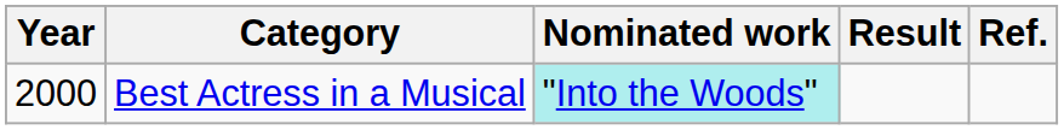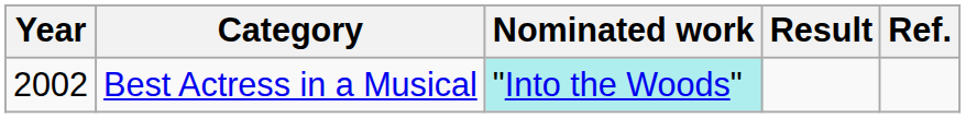 <table class="wikitable">
 <tr>
 <th>Year</th>
 <th>Category</th>
 <th>Nominated work</th>
 <th>Result</th>
 <th>Ref.</th>
 </tr>
 <tr>
-<td>2000</td>
+<td>2002</td>
 <td><a href='#'>Best Actress in a Musical</a></td>
 <td style="background: paleturquoise;">"<a href='#'>Into the Woods</a>"</td>
 <td></td>
 <td></td>
 </tr>
 </table>
